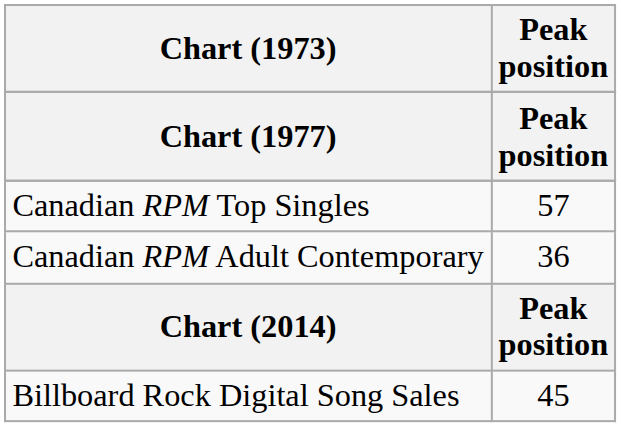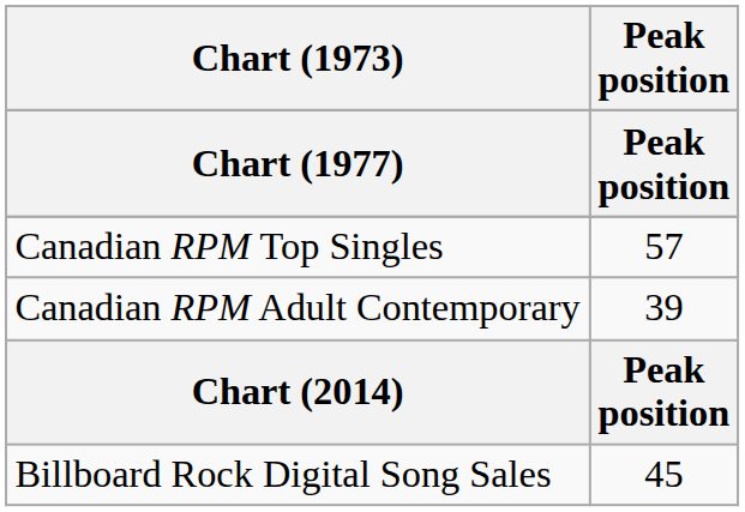 <table class="wikitable sortable">
 <tr>
 <th align="left">Chart (1973)</th>
 <th style="text-align:center;">Peak<br>position</th>
 </tr>
 <tr>
 </tr>
 <tr>
 <th align="left">Chart (1977)</th>
 <th style="text-align:center;">Peak<br>position</th>
 </tr>
 <tr>
 </tr>
 <tr>
 <td align="left">Canadian <em>RPM</em> Top Singles</td>
 <td style="text-align:center;">57</td>
 </tr>
 <tr>
 <td align="left">Canadian <em>RPM</em> Adult Contemporary</td>
-<td style="text-align:center;">36</td>
+<td style="text-align:center;">39</td>
 </tr>
 <tr>
 <th align="left">Chart (2014)</th>
 <th style="text-align:center;">Peak<br>position</th>
 </tr>
 <tr>
 <td align="left">Billboard Rock Digital Song Sales</td>
 <td style="text-align:center;">45</td>
 </tr>
 </table>
